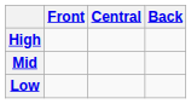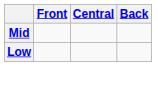 <table class="wikitable" style="text-align:center">
 <tr>
 <th></th>
 <th><a href='#'>Front</a></th>
 <th><a href='#'>Central</a></th>
 <th><a href='#'>Back</a></th>
-</tr>
-<tr>
-<th><a href='#'>High</a></th>
-<td> </td>
-<td> </td>
-<td> </td>
 </tr>
 <tr>
 <th><a href='#'>Mid</a></th>
 <td></td>
 <td> </td>
 <td></td>
 </tr>
 <tr>
 <th><a href='#'>Low</a></th>
 <td></td>
 <td> </td>
 <td></td>
 </tr>
 </table>
